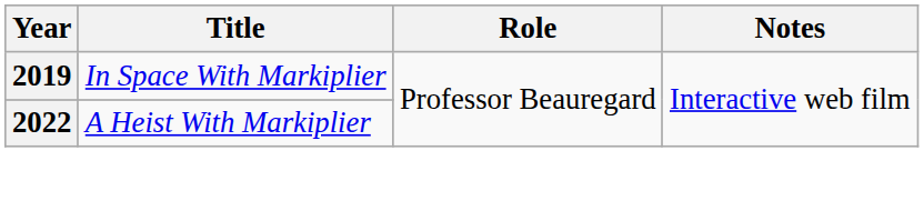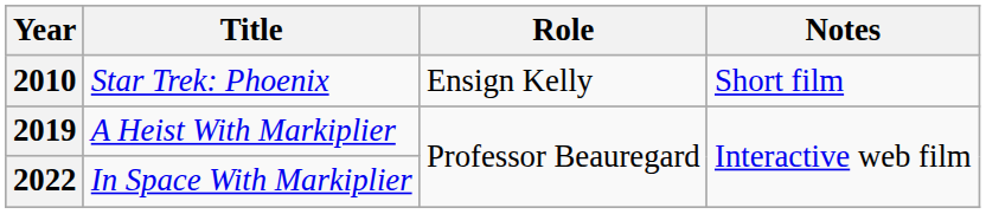 <table class="wikitable plainrowheaders sortable">
 <tr>
 <th scope="col">Year</th>
 <th scope="col">Title</th>
 <th scope="col">Role</th>
 <th scope="col" class="unsortable">Notes</th>
 </tr>
 <tr>
+<th scope="row">2010</th>
+<td><em><a href='#'>Star Trek: Phoenix</a></em></td>
+<td>Ensign Kelly</td>
+<td><a href='#'>Short film</a></td>
+</tr>
+<tr>
 <th scope="row">2019</th>
-<td><em><a href='#'>In Space With Markiplier</a></em></td>
+<td><em><a href='#'>A Heist With Markiplier</a></em></td>
 <td rowspan="2">Professor Beauregard</td>
 <td rowspan="2"><a href='#'>Interactive</a> web film</td>
 </tr>
 <tr>
 <th scope="row">2022</th>
-<td><em><a href='#'>A Heist With Markiplier</a></em></td>
+<td><em><a href='#'>In Space With Markiplier</a></em></td>
 </tr>
 </table>
